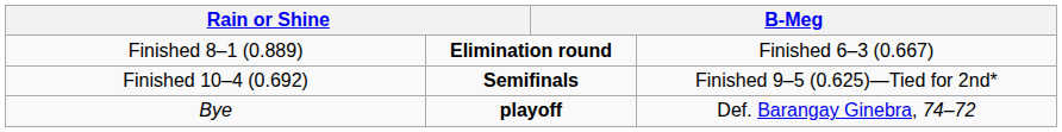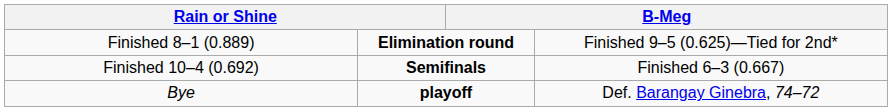 <table class=wikitable width=100%>
 <tr align=center>
 <th colspan=2 width=50%><a href='#'>Rain or Shine</a></th>
 <th colspan=2 width=50%><a href='#'>B-Meg</a></th>
 </tr>
 <tr align=center>
 <td width=40%>Finished 8–1 (0.889)</td>
 <td width=20% colspan=2><strong>Elimination round</strong></td>
-<td width=40%>Finished 6–3 (0.667)</td>
+<td>Finished 9–5 (0.625)—Tied for 2nd*</td>
 </tr>
 <tr align=center>
 <td>Finished 10–4 (0.692)</td>
 <td colspan=2><strong>Semifinals</strong></td>
-<td>Finished 9–5 (0.625)—Tied for 2nd*</td>
+<td width=40%>Finished 6–3 (0.667)</td>
 </tr>
 <tr align=center>
 <td><em>Bye</em></td>
 <td colspan=2><strong>playoff</strong></td>
 <td>Def. <a href='#'>Barangay Ginebra</a>, <em>74–72</em></td>
 </tr>
 </table>
